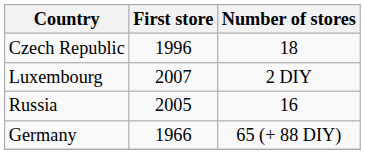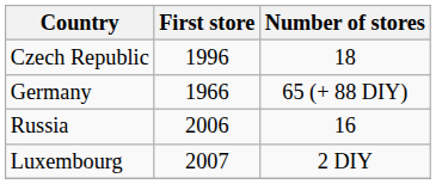 <table class="wikitable sortable">
 <tr>
 <th>Country</th>
 <th>First store</th>
 <th>Number of stores</th>
 </tr>
 <tr>
 <td>Czech Republic</td>
 <td align=center>1996</td>
 <td align="center">18</td>
 </tr>
 <tr>
+<td>Germany</td>
+<td align=center>1966</td>
+<td align=center>65 (+ 88 DIY)</td>
+</tr>
+<tr>
+<td>Russia</td>
+<td align=center>2006</td>
+<td align=center>16</td>
+</tr>
+<tr>
 <td>Luxembourg</td>
 <td align=center>2007</td>
 <td align=center>2 DIY</td>
 </tr>
 <tr>
-<td>Russia</td>
-<td align=center>2005</td>
-<td align=center>16</td>
-</tr>
-<tr>
-<td>Germany</td>
-<td align=center>1966</td>
-<td align=center>65 (+ 88 DIY)</td>
-</tr>
-<tr>
 </tr>
 </table>
